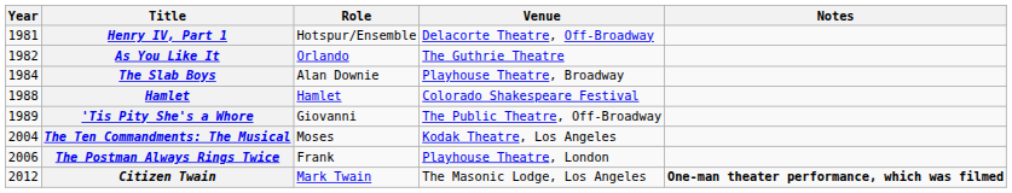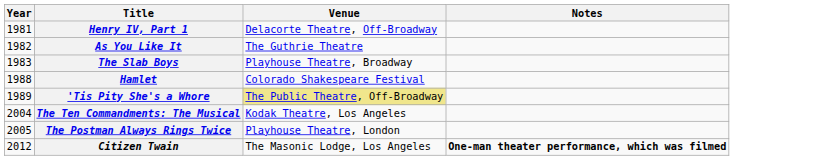 <table class="wikitable plainrowheaders">
 <tr>
 <th scope="col">Year</th>
 <th scope="col">Title</th>
-<th scope="col">Role</th>
 <th scope="col">Venue</th>
 <th>Notes</th>
 </tr>
 <tr>
 <td>1981</td>
 <th scope="row"><em><a href='#'>Henry IV, Part 1</a></em></th>
-<td>Hotspur/Ensemble</td>
 <td><a href='#'>Delacorte Theatre</a>, <a href='#'>Off-Broadway</a></td>
 <td></td>
 </tr>
 <tr>
 <td>1982</td>
 <th scope="row"><em><a href='#'>As You Like It</a></em></th>
-<td><a href='#'>Orlando</a></td>
 <td><a href='#'>The Guthrie Theatre</a></td>
 <td></td>
 </tr>
 <tr>
-<td>1984</td>
+<td>1983</td>
 <th scope="row"><em><a href='#'>The Slab Boys</a></em></th>
-<td>Alan Downie</td>
 <td><a href='#'>Playhouse Theatre</a>, Broadway</td>
 <td></td>
 </tr>
 <tr>
 <td>1988</td>
 <th scope="row"><em><a href='#'>Hamlet</a></em></th>
-<td><a href='#'>Hamlet</a></td>
 <td><a href='#'>Colorado Shakespeare Festival</a></td>
 <td></td>
 </tr>
 <tr>
 <td>1989</td>
 <th scope="row"><em><a href='#'>'Tis Pity She's a Whore</a></em></th>
-<td>Giovanni</td>
-<td><a href='#'>The Public Theatre</a>, Off-Broadway</td>
+<td style="background: khaki;"><a href='#'>The Public Theatre</a>, Off-Broadway</td>
 <td></td>
 </tr>
 <tr>
 <td>2004</td>
 <th scope="row"><em><a href='#'>The Ten Commandments: The Musical</a></em></th>
-<td>Moses</td>
 <td><a href='#'>Kodak Theatre</a>, Los Angeles</td>
 <td></td>
 </tr>
 <tr>
-<td>2006</td>
+<td>2005</td>
 <th scope="row"><em><a href='#'>The Postman Always Rings Twice</a></em></th>
-<td>Frank</td>
 <td><a href='#'>Playhouse Theatre</a>, London</td>
 <td></td>
 </tr>
 <tr>
 <td>2012</td>
 <th scope="row"><em>Citizen Twain</em></th>
-<td><a href='#'>Mark Twain</a></td>
 <td>The Masonic Lodge, Los Angeles</td>
 <td><strong>One-man theater performance, which was filmed</strong></td>
 </tr>
 </table>
